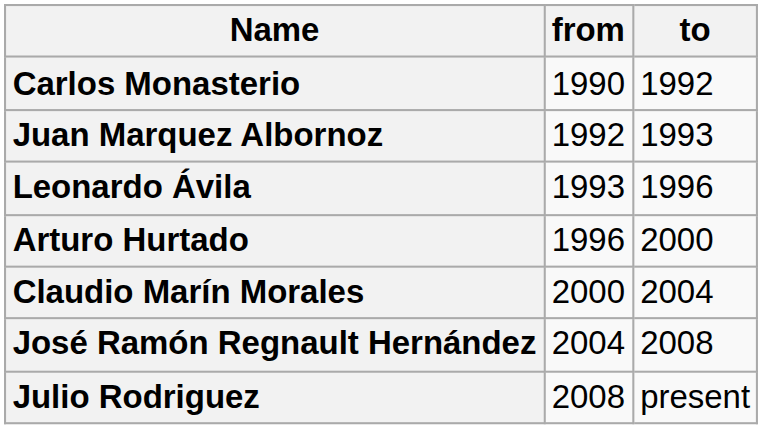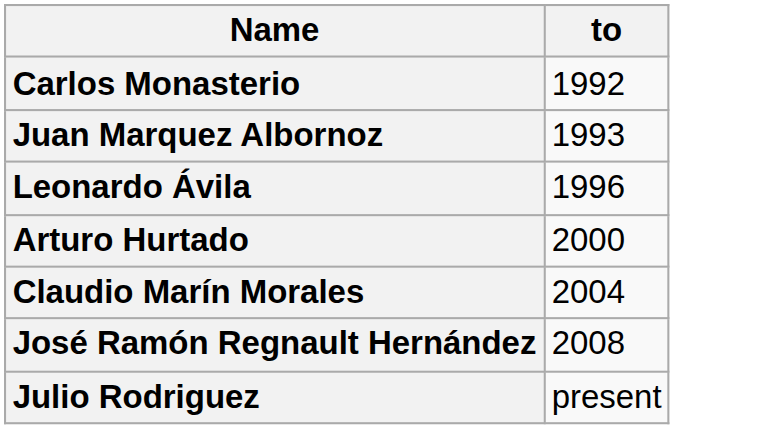 <table class="wikitable">
 <tr>
 <th scope="col">Name</th>
-<th scope="col">from</th>
 <th scope="col">to</th>
 </tr>
 <tr>
 <th scope="row" style="text-align:left;">Carlos Monasterio</th>
-<td>1990</td>
 <td>1992</td>
 </tr>
 <tr>
 <th scope="row" style="text-align:left;">Juan Marquez Albornoz</th>
-<td>1992</td>
 <td>1993</td>
 </tr>
 <tr>
 <th scope="row" style="text-align:left;">Leonardo Ávila</th>
-<td>1993</td>
 <td>1996</td>
 </tr>
 <tr>
 <th scope="row" style="text-align:left;">Arturo Hurtado</th>
-<td>1996</td>
 <td>2000</td>
 </tr>
 <tr>
 <th scope="row" style="text-align:left;">Claudio Marín Morales</th>
-<td>2000</td>
 <td>2004</td>
 </tr>
 <tr>
 <th scope="row" style="text-align:left;">José Ramón Regnault Hernández</th>
-<td>2004</td>
 <td>2008</td>
 </tr>
 <tr>
 <th scope="row" style="text-align:left;">Julio Rodriguez</th>
-<td>2008</td>
 <td>present</td>
 </tr>
 </table>
